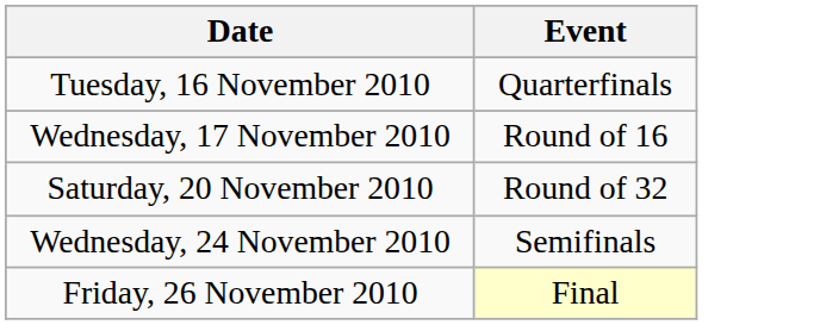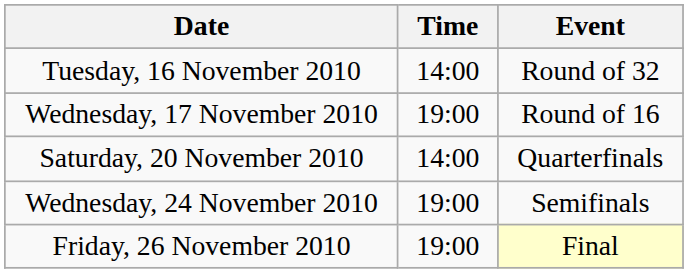 <table class = "wikitable" style="text-align:center;">
 <tr>
 <th width=220>Date</th>
+<th width=50>Time</th>
 <th width=100>Event</th>
 </tr>
 <tr>
 <td>Tuesday, 16 November 2010</td>
-<td>Quarterfinals</td>
+<td>14:00</td>
+<td>Round of 32</td>
 </tr>
 <tr>
 <td>Wednesday, 17 November 2010</td>
+<td>19:00</td>
 <td>Round of 16</td>
 </tr>
 <tr>
 <td>Saturday, 20 November 2010</td>
-<td>Round of 32</td>
+<td>14:00</td>
+<td>Quarterfinals</td>
 </tr>
 <tr>
 <td>Wednesday, 24 November 2010</td>
+<td>19:00</td>
 <td>Semifinals</td>
 </tr>
 <tr>
 <td>Friday, 26 November 2010</td>
+<td>19:00</td>
 <td bgcolor=ffffcc>Final</td>
 </tr>
 </table>
